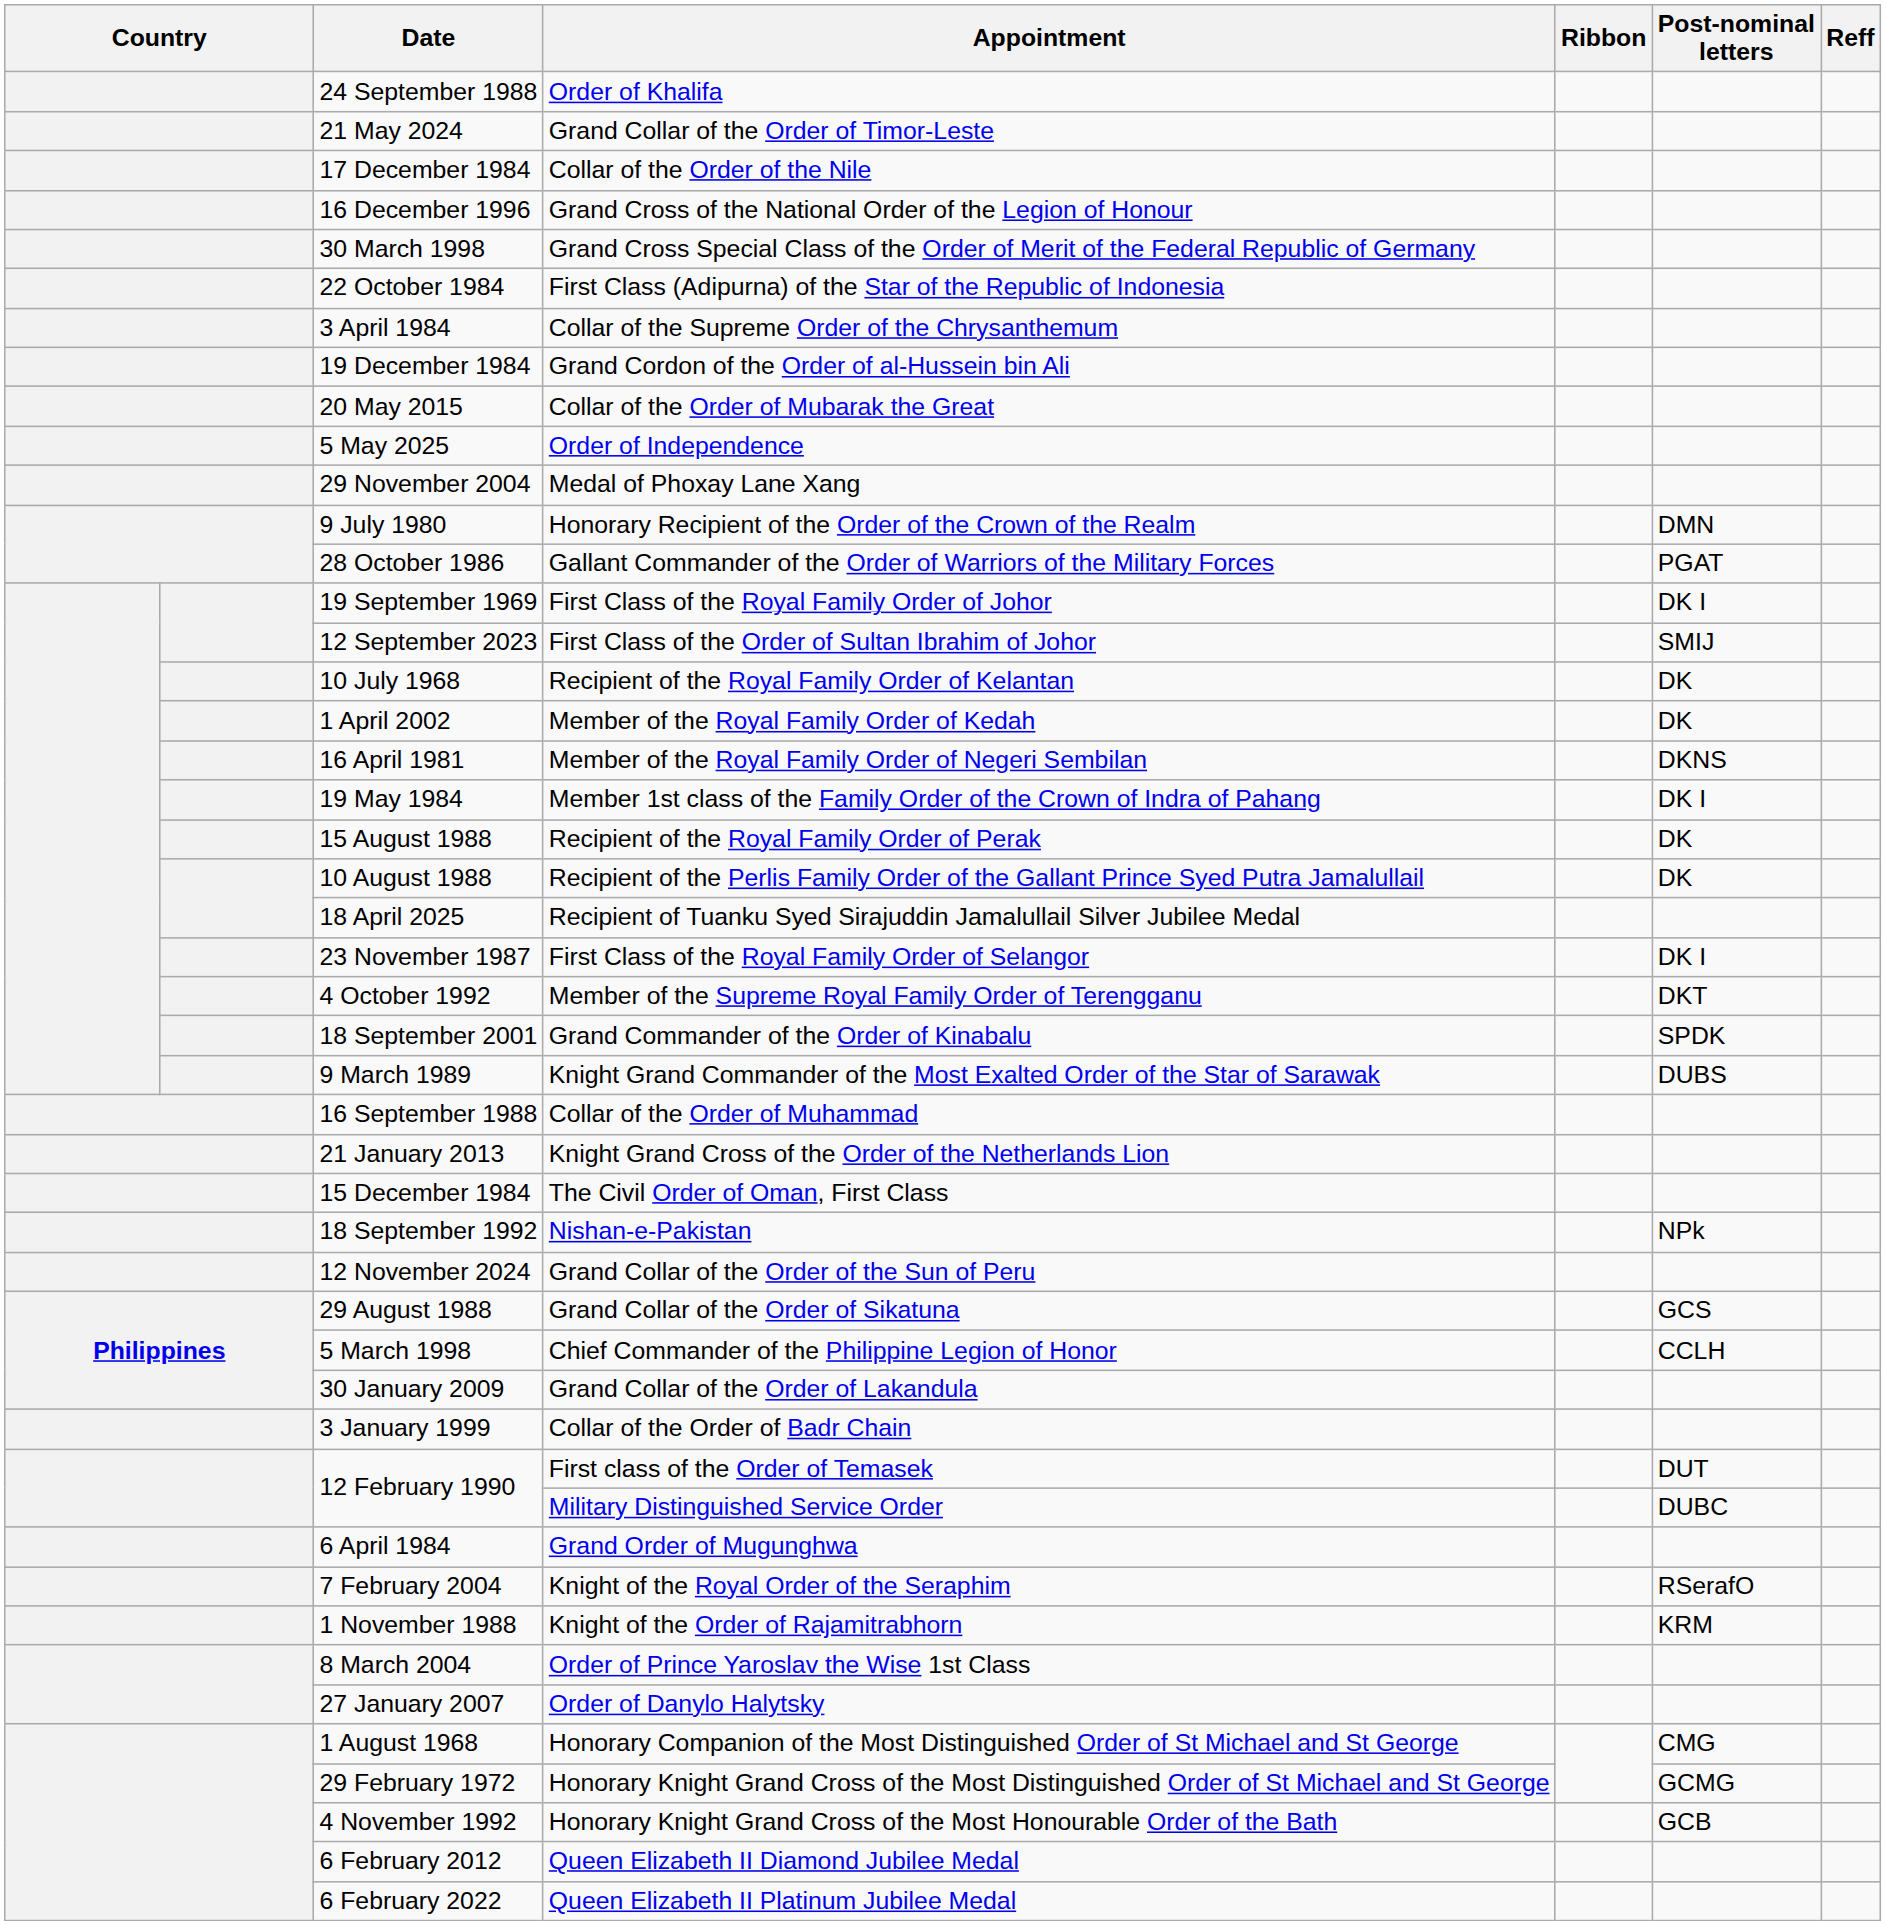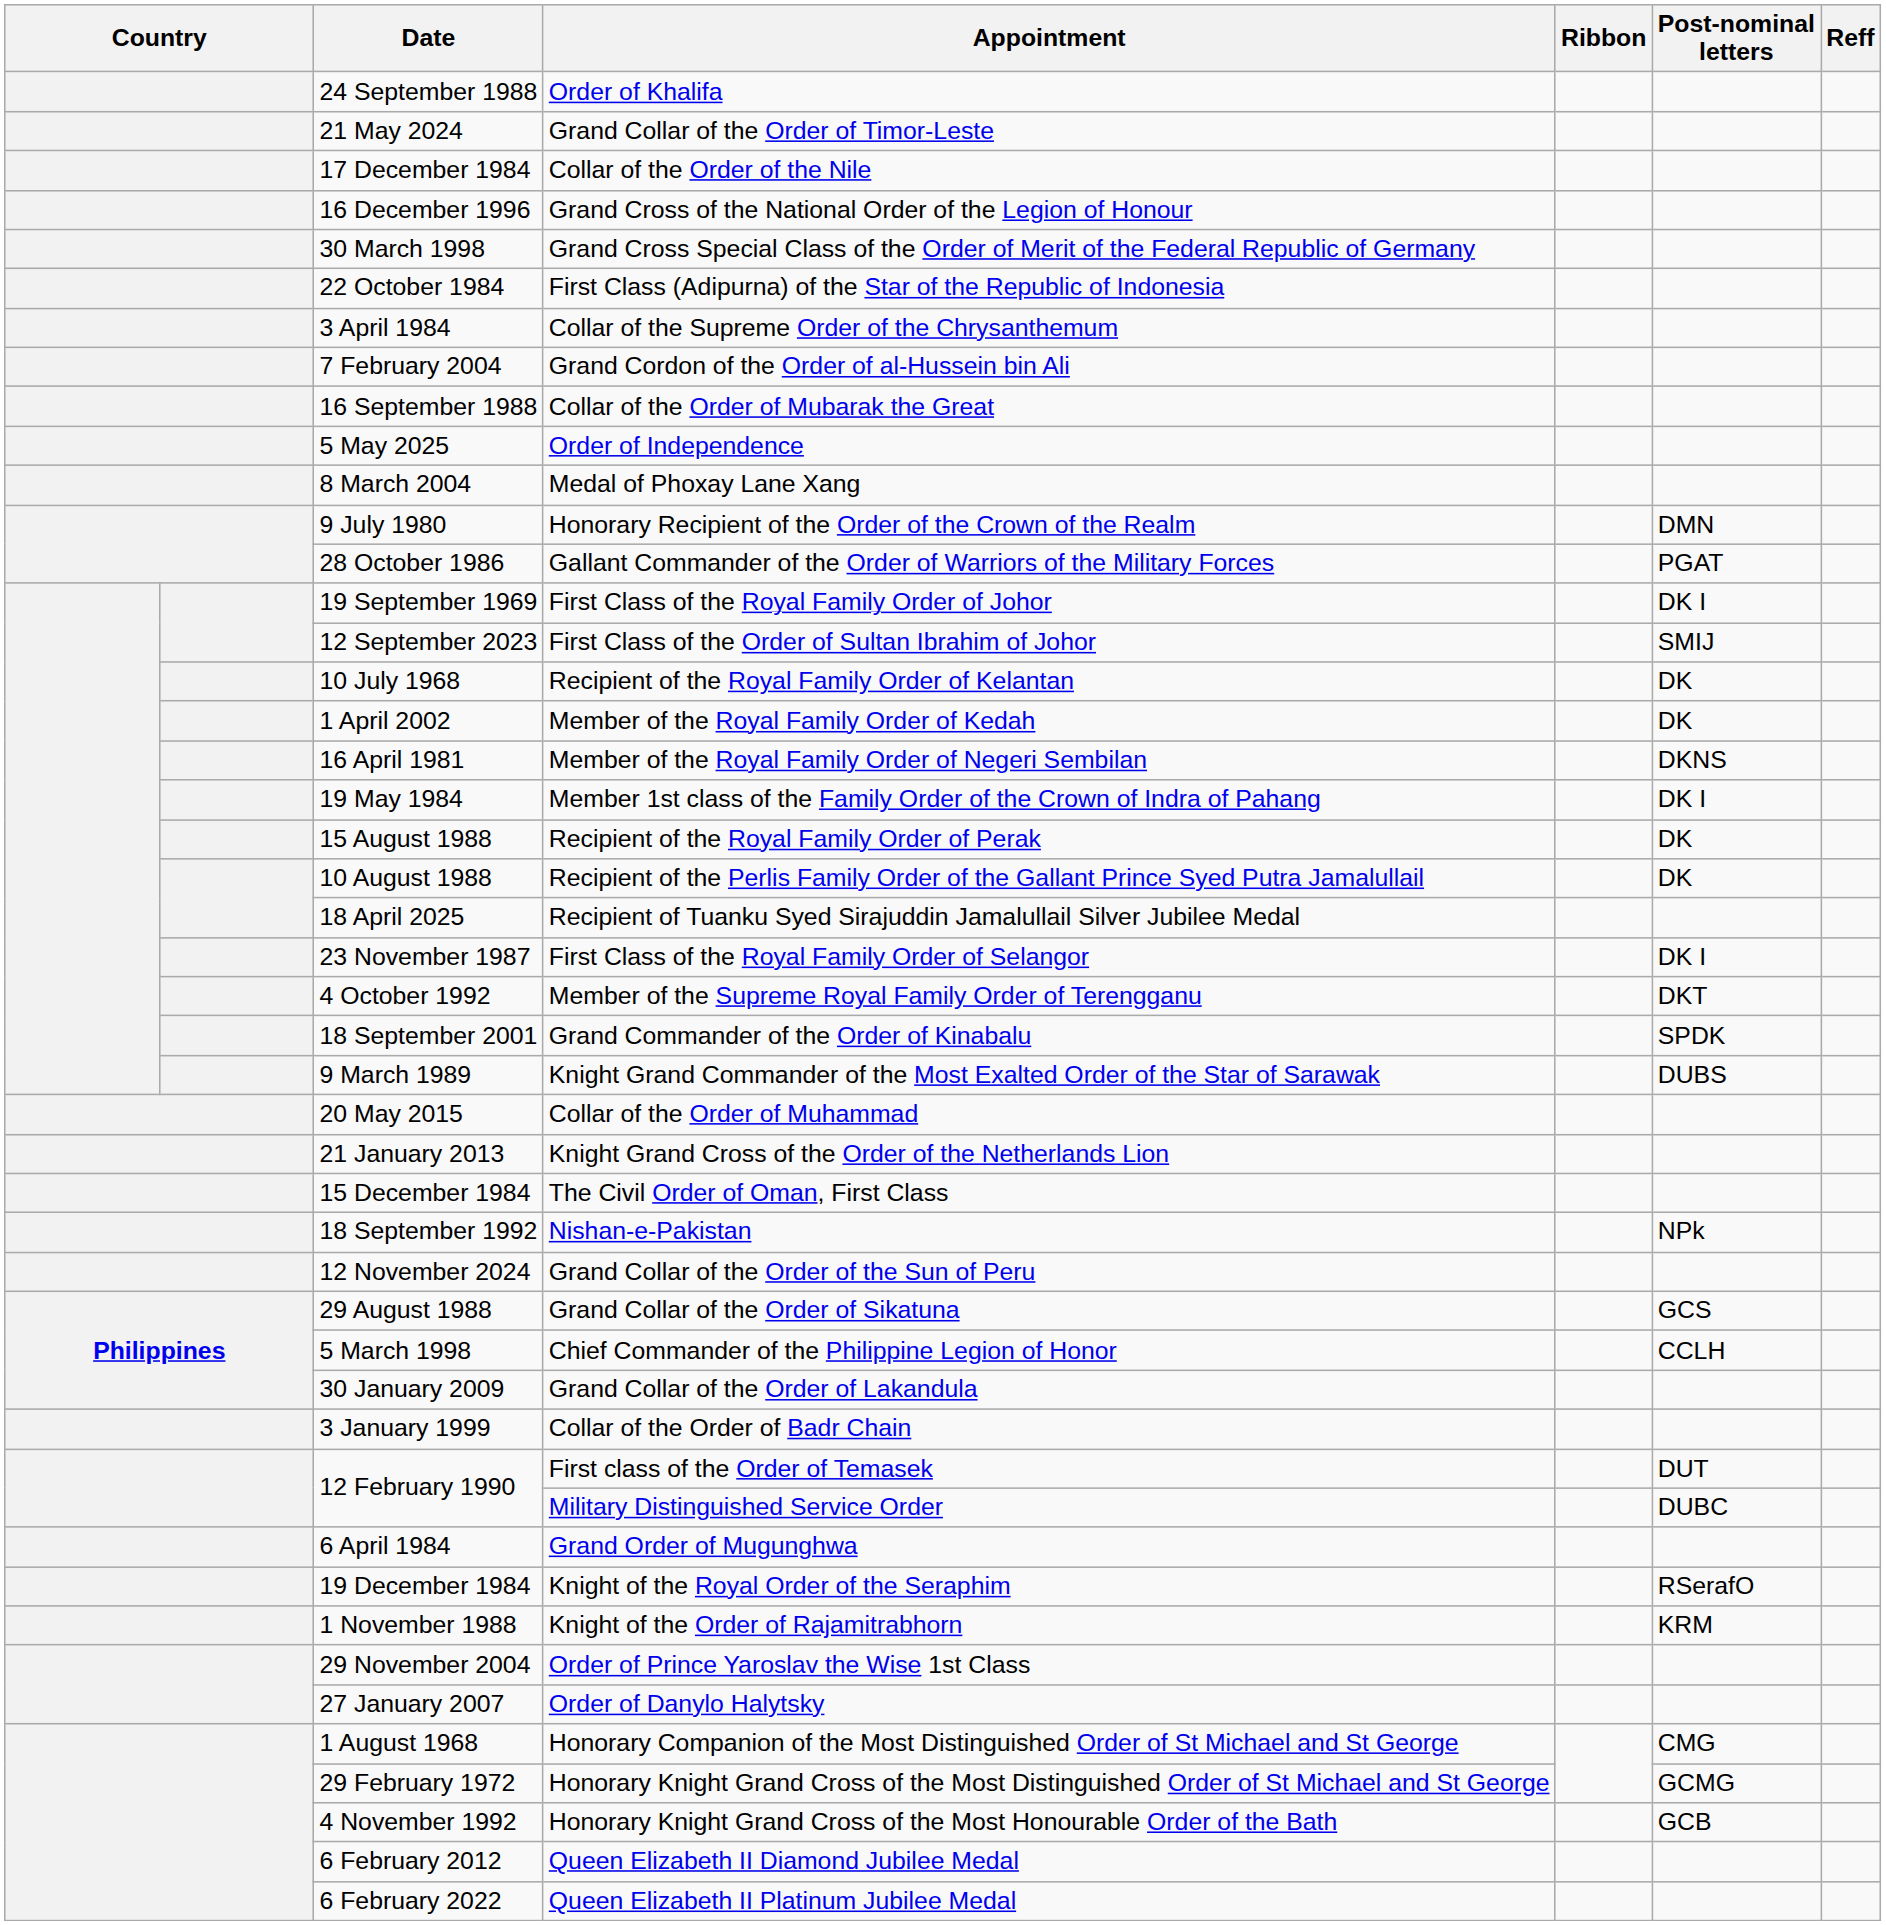 <table class="wikitable sortable plainrowheaders">
 <tr>
 <th colspan="2" scope="col" style="width:12em;">Country</th>
 <th scope="col">Date</th>
 <th scope="col">Appointment</th>
 <th scope="col">Ribbon</th>
 <th scope="col">Post-nominal<br>letters</th>
 <th>Reff</th>
 </tr>
 <tr>
 <th colspan="2"></th>
 <td>24 September 1988</td>
 <td><a href='#'>Order of Khalifa</a></td>
 <td></td>
 <td></td>
 <td></td>
 </tr>
 <tr>
 <th colspan="2"></th>
 <td>21 May 2024</td>
 <td>Grand Collar of the <a href='#'>Order of Timor-Leste</a></td>
 <td></td>
 <td></td>
 <td></td>
 </tr>
 <tr>
 <th colspan="2"></th>
 <td>17 December 1984</td>
 <td>Collar of the <a href='#'>Order of the Nile</a></td>
 <td></td>
 <td></td>
 <td></td>
 </tr>
 <tr>
 <th colspan="2"></th>
 <td>16 December 1996</td>
 <td>Grand Cross of the National Order of the <a href='#'>Legion of Honour</a></td>
 <td></td>
 <td></td>
 <td></td>
 </tr>
 <tr>
 <th colspan="2"></th>
 <td>30 March 1998</td>
 <td>Grand Cross Special Class of the <a href='#'>Order of Merit of the Federal Republic of Germany</a></td>
 <td></td>
 <td></td>
 <td></td>
 </tr>
 <tr>
 <th colspan="2"></th>
 <td>22 October 1984</td>
 <td>First Class (Adipurna) of the <a href='#'>Star of the Republic of Indonesia</a></td>
 <td></td>
 <td></td>
 <td></td>
 </tr>
 <tr>
 <th colspan="2"></th>
 <td>3 April 1984</td>
 <td>Collar of the Supreme <a href='#'>Order of the Chrysanthemum</a></td>
 <td></td>
 <td></td>
 <td></td>
 </tr>
 <tr>
 <th colspan="2"></th>
-<td>19 December 1984</td>
+<td>7 February 2004</td>
 <td>Grand Cordon of the <a href='#'>Order of al-Hussein bin Ali</a></td>
 <td></td>
 <td></td>
 <td></td>
 </tr>
 <tr>
 <th colspan="2"></th>
-<td>20 May 2015</td>
+<td>16 September 1988</td>
 <td>Collar of the <a href='#'>Order of Mubarak the Great</a></td>
 <td></td>
 <td></td>
 <td></td>
 </tr>
 <tr>
 <th colspan="2"></th>
 <td>5 May 2025</td>
 <td><a href='#'>Order of Independence</a></td>
 <td></td>
 <td></td>
 <td></td>
 </tr>
 <tr>
 <th colspan="2"></th>
-<td>29 November 2004</td>
+<td>8 March 2004</td>
 <td>Medal of Phoxay Lane Xang</td>
 <td></td>
 <td></td>
 <td></td>
 </tr>
 <tr>
 <th colspan="2" rowspan="2"></th>
 <td>9 July 1980</td>
 <td>Honorary Recipient of the <a href='#'>Order of the Crown of the Realm</a></td>
 <td></td>
 <td>DMN</td>
 <td></td>
 </tr>
 <tr>
 <td>28 October 1986</td>
 <td>Gallant Commander of the <a href='#'>Order of Warriors of the Military Forces</a></td>
 <td></td>
 <td>PGAT</td>
 <td></td>
 </tr>
 <tr>
 <th rowspan="13"></th>
 <th rowspan="2"></th>
 <td>19 September 1969</td>
 <td>First Class of the <a href='#'>Royal Family Order of Johor</a></td>
 <td></td>
 <td>DK I</td>
 <td></td>
 </tr>
 <tr>
 <td>12 September 2023</td>
 <td>First Class of the <a href='#'>Order of Sultan Ibrahim of Johor</a></td>
 <td></td>
 <td>SMIJ</td>
 <td></td>
 </tr>
 <tr>
 <th></th>
 <td>10 July 1968</td>
 <td>Recipient of the <a href='#'>Royal Family Order of Kelantan</a></td>
 <td></td>
 <td>DK</td>
 <td></td>
 </tr>
 <tr>
 <th></th>
 <td>1 April 2002</td>
 <td>Member of the <a href='#'>Royal Family Order of Kedah</a></td>
 <td></td>
 <td>DK</td>
 <td></td>
 </tr>
 <tr>
 <th></th>
 <td>16 April 1981</td>
 <td>Member of the <a href='#'>Royal Family Order of Negeri Sembilan</a></td>
 <td></td>
 <td>DKNS</td>
 <td></td>
 </tr>
 <tr>
 <th></th>
 <td>19 May 1984</td>
 <td>Member 1st class of the <a href='#'>Family Order of the Crown of Indra of Pahang</a></td>
 <td></td>
 <td>DK I</td>
 <td></td>
 </tr>
 <tr>
 <th></th>
 <td>15 August 1988</td>
 <td>Recipient of the <a href='#'>Royal Family Order of Perak</a></td>
 <td></td>
 <td>DK</td>
 <td></td>
 </tr>
 <tr>
 <th rowspan="2"></th>
 <td>10 August 1988</td>
 <td>Recipient of the <a href='#'>Perlis Family Order of the Gallant Prince Syed Putra Jamalullail</a></td>
 <td></td>
 <td>DK</td>
 <td></td>
 </tr>
 <tr>
 <td>18 April 2025</td>
 <td>Recipient of Tuanku Syed Sirajuddin Jamalullail Silver Jubilee Medal</td>
 <td></td>
 <td></td>
 <td></td>
 </tr>
 <tr>
 <th></th>
 <td>23 November 1987</td>
 <td>First Class of the <a href='#'>Royal Family Order of Selangor</a></td>
 <td></td>
 <td>DK I</td>
 <td></td>
 </tr>
 <tr>
 <th></th>
 <td>4 October 1992</td>
 <td>Member of the <a href='#'>Supreme Royal Family Order of Terengganu</a></td>
 <td></td>
 <td>DKT</td>
 <td></td>
 </tr>
 <tr>
 <th></th>
 <td>18 September 2001</td>
 <td>Grand Commander of the <a href='#'>Order of Kinabalu</a></td>
 <td></td>
 <td>SPDK</td>
 <td></td>
 </tr>
 <tr>
 <th></th>
 <td>9 March 1989</td>
 <td>Knight Grand Commander of the <a href='#'>Most Exalted Order of the Star of Sarawak</a></td>
 <td></td>
 <td>DUBS</td>
 <td></td>
 </tr>
 <tr>
 <th colspan="2"></th>
-<td>16 September 1988</td>
+<td>20 May 2015</td>
 <td>Collar of the <a href='#'>Order of Muhammad</a></td>
 <td></td>
 <td></td>
 <td></td>
 </tr>
 <tr>
 <th colspan="2"></th>
 <td>21 January 2013</td>
 <td>Knight Grand Cross of the <a href='#'>Order of the Netherlands Lion</a></td>
 <td></td>
 <td></td>
 <td></td>
 </tr>
 <tr>
 <th colspan="2"></th>
 <td>15 December 1984</td>
 <td>The Civil <a href='#'>Order of Oman</a>, First Class</td>
 <td></td>
 <td></td>
 <td></td>
 </tr>
 <tr>
 <th colspan="2"></th>
 <td>18 September 1992</td>
 <td><a href='#'>Nishan-e-Pakistan</a></td>
 <td></td>
 <td>NPk</td>
 <td></td>
 </tr>
 <tr>
 <th colspan="2"></th>
 <td>12 November 2024</td>
 <td>Grand Collar of the <a href='#'>Order of the Sun of Peru</a></td>
 <td></td>
 <td></td>
 <td></td>
 </tr>
 <tr>
 <th colspan="2" rowspan="3"> <a href='#'>Philippines</a></th>
 <td>29 August 1988</td>
 <td>Grand Collar of the <a href='#'>Order of Sikatuna</a></td>
 <td></td>
 <td>GCS</td>
 <td></td>
 </tr>
 <tr>
 <td>5 March 1998</td>
 <td>Chief Commander of the <a href='#'>Philippine Legion of Honor</a></td>
 <td></td>
 <td>CCLH</td>
 <td></td>
 </tr>
 <tr>
 <td>30 January 2009</td>
 <td>Grand Collar of the <a href='#'>Order of Lakandula</a></td>
 <td></td>
 <td></td>
 <td></td>
 </tr>
 <tr>
 <th colspan="2"></th>
 <td>3 January 1999</td>
 <td>Collar of the Order of <a href='#'>Badr Chain</a></td>
 <td></td>
 <td></td>
 <td></td>
 </tr>
 <tr>
 <th colspan="2" rowspan="2"></th>
 <td rowspan="2">12 February 1990</td>
 <td>First class of the <a href='#'>Order of Temasek</a></td>
 <td></td>
 <td>DUT</td>
 <td></td>
 </tr>
 <tr>
 <td><a href='#'>Military Distinguished Service Order</a></td>
 <td></td>
 <td>DUBC</td>
 <td></td>
 </tr>
 <tr>
 <th colspan="2"></th>
 <td>6 April 1984</td>
 <td><a href='#'>Grand Order of Mugunghwa</a></td>
 <td></td>
 <td></td>
 <td></td>
 </tr>
 <tr>
 <th colspan="2"></th>
-<td>7 February 2004</td>
+<td>19 December 1984</td>
 <td>Knight of the <a href='#'>Royal Order of the Seraphim</a></td>
 <td></td>
 <td>RSerafO</td>
 <td></td>
 </tr>
 <tr>
 <th colspan="2"></th>
 <td>1 November 1988</td>
 <td>Knight of the <a href='#'>Order of Rajamitrabhorn</a></td>
 <td></td>
 <td>KRM</td>
 <td></td>
 </tr>
 <tr>
 <th colspan="2" rowspan="2"></th>
-<td>8 March 2004</td>
+<td>29 November 2004</td>
 <td><a href='#'>Order of Prince Yaroslav the Wise</a> 1st Class</td>
 <td></td>
 <td></td>
 <td></td>
 </tr>
 <tr>
 <td>27 January 2007</td>
 <td><a href='#'>Order of Danylo Halytsky</a></td>
 <td></td>
 <td></td>
 <td></td>
 </tr>
 <tr>
 <th colspan="2" rowspan="5"></th>
 <td>1 August 1968</td>
 <td>Honorary Companion of the Most Distinguished <a href='#'>Order of St Michael and St George</a></td>
 <td rowspan="2"></td>
 <td>CMG</td>
 <td></td>
 </tr>
 <tr>
 <td>29 February 1972</td>
 <td>Honorary Knight Grand Cross of the Most Distinguished <a href='#'>Order of St Michael and St George</a></td>
 <td>GCMG</td>
 <td></td>
 </tr>
 <tr>
 <td>4 November 1992</td>
 <td>Honorary Knight Grand Cross of the Most Honourable <a href='#'>Order of the Bath</a></td>
 <td></td>
 <td>GCB</td>
 <td></td>
 </tr>
 <tr>
 <td>6 February 2012</td>
 <td><a href='#'>Queen Elizabeth II Diamond Jubilee Medal</a></td>
 <td></td>
 <td></td>
 <td></td>
 </tr>
 <tr>
 <td>6 February 2022</td>
 <td><a href='#'>Queen Elizabeth II Platinum Jubilee Medal</a></td>
 <td></td>
 <td></td>
 <td></td>
 </tr>
 </table>
